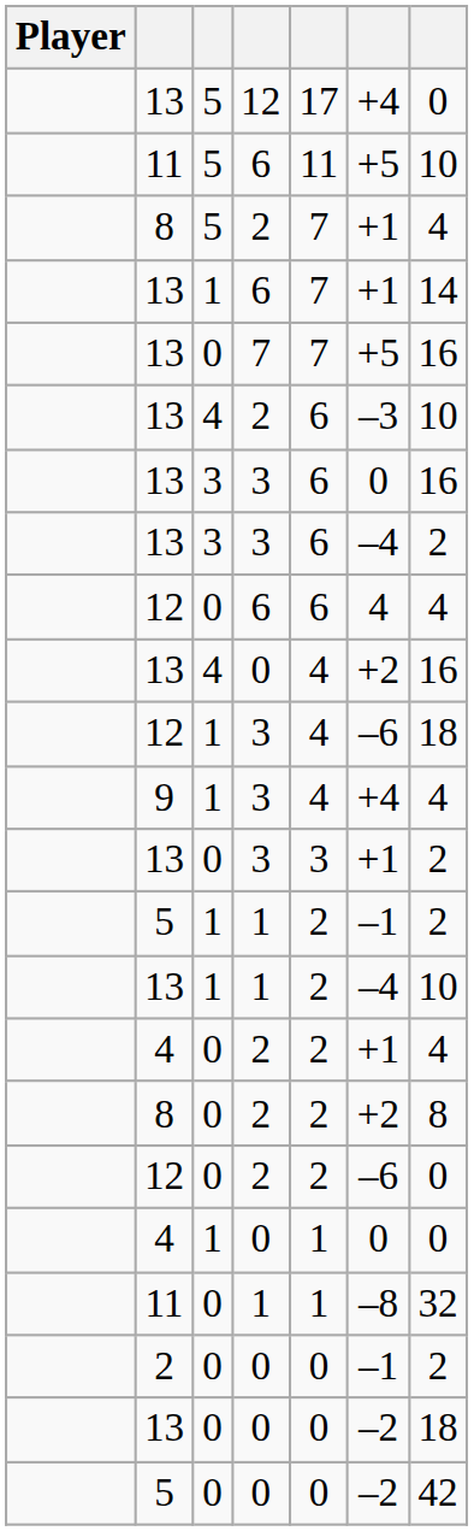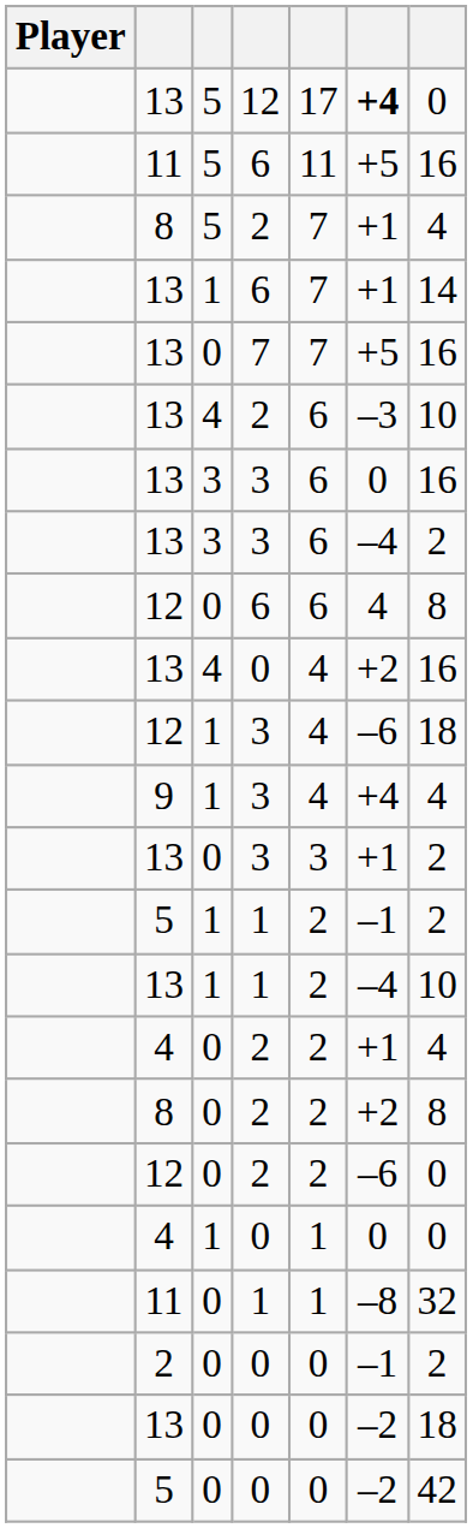 <table class="wikitable sortable" style="text-align:center;">
 <tr>
 <th>Player</th>
 <th></th>
 <th></th>
 <th></th>
 <th></th>
 <th data-sort-type="number"></th>
 <th></th>
 </tr>
 <tr>
 <td></td>
 <td>13</td>
 <td>5</td>
 <td>12</td>
 <td>17</td>
-<td>+4</td>
+<td><strong>+4</strong></td>
 <td>0</td>
 </tr>
 <tr>
 <td></td>
 <td>11</td>
 <td>5</td>
 <td>6</td>
 <td>11</td>
 <td>+5</td>
-<td>10</td>
+<td>16</td>
 </tr>
 <tr>
 <td></td>
 <td>8</td>
 <td>5</td>
 <td>2</td>
 <td>7</td>
 <td>+1</td>
 <td>4</td>
 </tr>
 <tr>
 <td></td>
 <td>13</td>
 <td>1</td>
 <td>6</td>
 <td>7</td>
 <td>+1</td>
 <td>14</td>
 </tr>
 <tr>
 <td></td>
 <td>13</td>
 <td>0</td>
 <td>7</td>
 <td>7</td>
 <td>+5</td>
 <td>16</td>
 </tr>
 <tr>
 <td></td>
 <td>13</td>
 <td>4</td>
 <td>2</td>
 <td>6</td>
 <td>–3</td>
 <td>10</td>
 </tr>
 <tr>
 <td></td>
 <td>13</td>
 <td>3</td>
 <td>3</td>
 <td>6</td>
 <td>0</td>
 <td>16</td>
 </tr>
 <tr>
 <td></td>
 <td>13</td>
 <td>3</td>
 <td>3</td>
 <td>6</td>
 <td>–4</td>
 <td>2</td>
 </tr>
 <tr>
 <td></td>
 <td>12</td>
 <td>0</td>
 <td>6</td>
 <td>6</td>
 <td>4</td>
-<td>4</td>
+<td>8</td>
 </tr>
 <tr>
 <td></td>
 <td>13</td>
 <td>4</td>
 <td>0</td>
 <td>4</td>
 <td>+2</td>
 <td>16</td>
 </tr>
 <tr>
 <td></td>
 <td>12</td>
 <td>1</td>
 <td>3</td>
 <td>4</td>
 <td>–6</td>
 <td>18</td>
 </tr>
 <tr>
 <td></td>
 <td>9</td>
 <td>1</td>
 <td>3</td>
 <td>4</td>
 <td>+4</td>
 <td>4</td>
 </tr>
 <tr>
 <td></td>
 <td>13</td>
 <td>0</td>
 <td>3</td>
 <td>3</td>
 <td>+1</td>
 <td>2</td>
 </tr>
 <tr>
 <td></td>
 <td>5</td>
 <td>1</td>
 <td>1</td>
 <td>2</td>
 <td>–1</td>
 <td>2</td>
 </tr>
 <tr>
 <td></td>
 <td>13</td>
 <td>1</td>
 <td>1</td>
 <td>2</td>
 <td>–4</td>
 <td>10</td>
 </tr>
 <tr>
 <td></td>
 <td>4</td>
 <td>0</td>
 <td>2</td>
 <td>2</td>
 <td>+1</td>
 <td>4</td>
 </tr>
 <tr>
 <td></td>
 <td>8</td>
 <td>0</td>
 <td>2</td>
 <td>2</td>
 <td>+2</td>
 <td>8</td>
 </tr>
 <tr>
 <td></td>
 <td>12</td>
 <td>0</td>
 <td>2</td>
 <td>2</td>
 <td>–6</td>
 <td>0</td>
 </tr>
 <tr>
 <td></td>
 <td>4</td>
 <td>1</td>
 <td>0</td>
 <td>1</td>
 <td>0</td>
 <td>0</td>
 </tr>
 <tr>
 <td></td>
 <td>11</td>
 <td>0</td>
 <td>1</td>
 <td>1</td>
 <td>–8</td>
 <td>32</td>
 </tr>
 <tr>
 <td></td>
 <td>2</td>
 <td>0</td>
 <td>0</td>
 <td>0</td>
 <td>–1</td>
 <td>2</td>
 </tr>
 <tr>
 <td></td>
 <td>13</td>
 <td>0</td>
 <td>0</td>
 <td>0</td>
 <td>–2</td>
 <td>18</td>
 </tr>
 <tr>
 <td></td>
 <td>5</td>
 <td>0</td>
 <td>0</td>
 <td>0</td>
 <td>–2</td>
 <td>42</td>
 </tr>
 </table>
